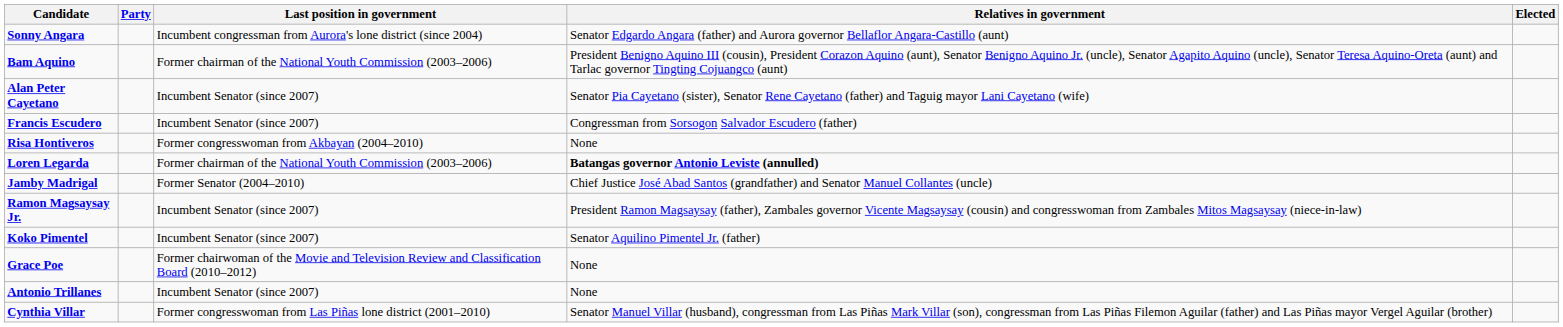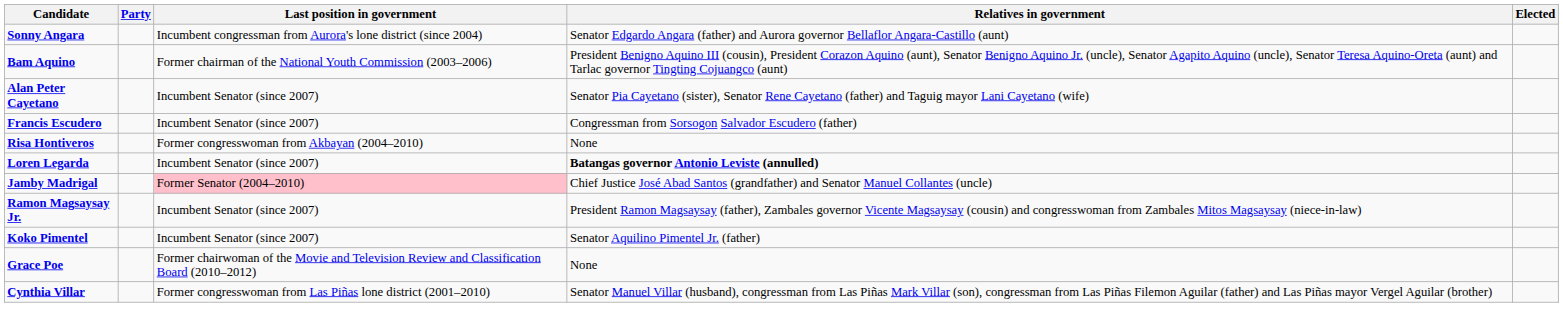 <table class="wikitable">
 <tr>
 <th>Candidate</th>
 <th><a href='#'>Party</a></th>
 <th>Last position in government</th>
 <th>Relatives in government</th>
 <th>Elected</th>
 </tr>
 <tr>
 <td><strong><a href='#'>Sonny Angara</a></strong></td>
 <td></td>
 <td>Incumbent congressman from <a href='#'>Aurora</a>'s lone district (since 2004)</td>
 <td>Senator <a href='#'>Edgardo Angara</a> (father) and Aurora governor <a href='#'>Bellaflor Angara-Castillo</a> (aunt)</td>
 <td></td>
 </tr>
 <tr>
 <td><strong><a href='#'>Bam Aquino</a></strong></td>
 <td></td>
 <td>Former chairman of the <a href='#'>National Youth Commission</a> (2003–2006)</td>
 <td>President <a href='#'>Benigno Aquino III</a> (cousin), President <a href='#'>Corazon Aquino</a> (aunt), Senator <a href='#'>Benigno Aquino Jr.</a> (uncle), Senator <a href='#'>Agapito Aquino</a> (uncle), Senator <a href='#'>Teresa Aquino-Oreta</a> (aunt) and Tarlac governor <a href='#'>Tingting Cojuangco</a> (aunt)</td>
 <td></td>
 </tr>
 <tr>
 <td><strong><a href='#'>Alan Peter Cayetano</a></strong></td>
 <td></td>
 <td>Incumbent Senator (since 2007)</td>
 <td>Senator <a href='#'>Pia Cayetano</a> (sister), Senator <a href='#'>Rene Cayetano</a> (father) and Taguig mayor <a href='#'>Lani Cayetano</a> (wife)</td>
 <td></td>
 </tr>
 <tr>
 <td><strong><a href='#'>Francis Escudero</a></strong></td>
 <td></td>
 <td>Incumbent Senator (since 2007)</td>
 <td>Congressman from <a href='#'>Sorsogon</a> <a href='#'>Salvador Escudero</a> (father)</td>
 <td></td>
 </tr>
 <tr>
 <td><strong><a href='#'>Risa Hontiveros</a></strong></td>
 <td></td>
 <td>Former congresswoman from <a href='#'>Akbayan</a> (2004–2010)</td>
 <td>None</td>
 <td></td>
 </tr>
 <tr>
 <td><strong><a href='#'>Loren Legarda</a></strong></td>
 <td></td>
-<td>Former chairman of the <a href='#'>National Youth Commission</a> (2003–2006)</td>
+<td>Incumbent Senator (since 2007)</td>
 <td><strong>Batangas governor <a href='#'>Antonio Leviste</a> (annulled)</strong></td>
 <td></td>
 </tr>
 <tr>
 <td><strong><a href='#'>Jamby Madrigal</a></strong></td>
 <td></td>
-<td>Former Senator (2004–2010)</td>
+<td style="background: pink;">Former Senator (2004–2010)</td>
 <td>Chief Justice <a href='#'>José Abad Santos</a> (grandfather) and Senator <a href='#'>Manuel Collantes</a> (uncle)</td>
 <td></td>
 </tr>
 <tr>
 <td><strong><a href='#'>Ramon Magsaysay Jr.</a></strong></td>
 <td></td>
 <td>Incumbent Senator (since 2007)</td>
 <td>President <a href='#'>Ramon Magsaysay</a> (father), Zambales governor <a href='#'>Vicente Magsaysay</a> (cousin) and congresswoman from Zambales <a href='#'>Mitos Magsaysay</a> (niece-in-law)</td>
 <td></td>
 </tr>
 <tr>
 <td><strong><a href='#'>Koko Pimentel</a></strong></td>
 <td></td>
 <td>Incumbent Senator (since 2007)</td>
 <td>Senator <a href='#'>Aquilino Pimentel Jr.</a> (father)</td>
 <td></td>
 </tr>
 <tr>
 <td><strong><a href='#'>Grace Poe</a></strong></td>
 <td></td>
 <td>Former chairwoman of the <a href='#'>Movie and Television Review and Classification Board</a> (2010–2012)</td>
 <td>None</td>
 <td></td>
 </tr>
 <tr>
-<td><strong><a href='#'>Antonio Trillanes</a></strong></td>
-<td></td>
-<td>Incumbent Senator (since 2007)</td>
-<td>None</td>
-<td></td>
-</tr>
-<tr>
 <td><strong><a href='#'>Cynthia Villar</a></strong></td>
 <td></td>
 <td>Former congresswoman from <a href='#'>Las Piñas</a> lone district (2001–2010)</td>
 <td>Senator <a href='#'>Manuel Villar</a> (husband), congressman from Las Piñas <a href='#'>Mark Villar</a> (son), congressman from Las Piñas Filemon Aguilar (father) and Las Piñas mayor Vergel Aguilar (brother)</td>
 <td></td>
 </tr>
 </table>
